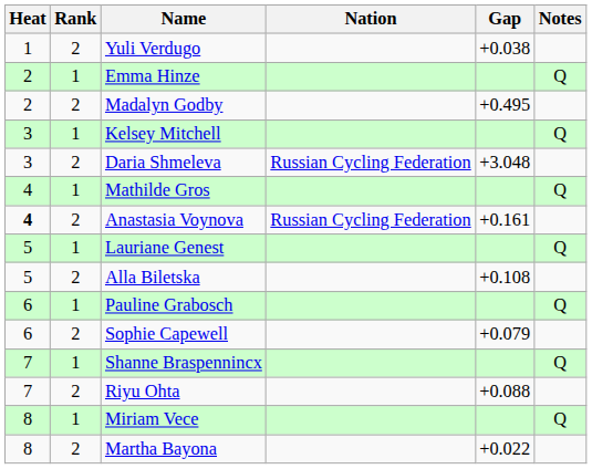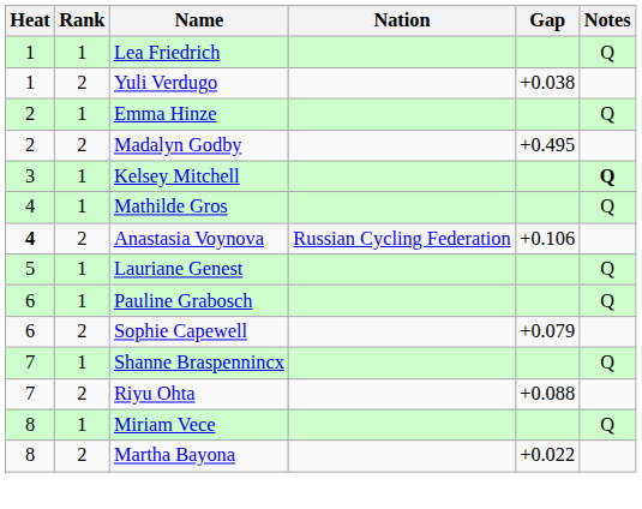 <table class="wikitable sortable" style="text-align:center">
 <tr>
 <th>Heat</th>
 <th>Rank</th>
 <th>Name</th>
 <th>Nation</th>
 <th>Gap</th>
 <th>Notes</th>
+</tr>
+<tr bgcolor=ccffcc>
+<td>1</td>
+<td>1</td>
+<td align=left><a href='#'>Lea Friedrich</a></td>
+<td align=left></td>
+<td></td>
+<td>Q</td>
 </tr>
 <tr>
 <td>1</td>
 <td>2</td>
 <td align=left><a href='#'>Yuli Verdugo</a></td>
 <td align=left></td>
 <td>+0.038</td>
 <td></td>
 </tr>
 <tr bgcolor=ccffcc>
 <td>2</td>
 <td>1</td>
 <td align=left><a href='#'>Emma Hinze</a></td>
 <td align=left></td>
 <td></td>
 <td>Q</td>
 </tr>
 <tr>
 <td>2</td>
 <td>2</td>
 <td align=left><a href='#'>Madalyn Godby</a></td>
 <td align=left></td>
 <td>+0.495</td>
 <td></td>
 </tr>
 <tr bgcolor=ccffcc>
 <td>3</td>
 <td>1</td>
 <td align=left><a href='#'>Kelsey Mitchell</a></td>
 <td align=left></td>
 <td></td>
-<td>Q</td>
-</tr>
-<tr>
-<td>3</td>
-<td>2</td>
-<td align=left><a href='#'>Daria Shmeleva</a></td>
-<td align=left><a href='#'>Russian Cycling Federation</a></td>
-<td>+3.048</td>
-<td></td>
+<td><strong>Q</strong></td>
 </tr>
 <tr bgcolor=ccffcc>
 <td>4</td>
 <td>1</td>
 <td align=left><a href='#'>Mathilde Gros</a></td>
 <td align=left></td>
 <td></td>
 <td>Q</td>
 </tr>
 <tr>
 <td><strong>4</strong></td>
 <td>2</td>
 <td align=left><a href='#'>Anastasia Voynova</a></td>
 <td align=left><a href='#'>Russian Cycling Federation</a></td>
-<td>+0.161</td>
+<td>+0.106</td>
 <td></td>
 </tr>
 <tr bgcolor=ccffcc>
 <td>5</td>
 <td>1</td>
 <td align=left><a href='#'>Lauriane Genest</a></td>
 <td align=left></td>
 <td></td>
 <td>Q</td>
-</tr>
-<tr>
-<td>5</td>
-<td>2</td>
-<td align=left><a href='#'>Alla Biletska</a></td>
-<td align=left></td>
-<td>+0.108</td>
-<td></td>
 </tr>
 <tr bgcolor=ccffcc>
 <td>6</td>
 <td>1</td>
 <td align=left><a href='#'>Pauline Grabosch</a></td>
 <td align=left></td>
 <td></td>
 <td>Q</td>
 </tr>
 <tr>
 <td>6</td>
 <td>2</td>
 <td align=left><a href='#'>Sophie Capewell</a></td>
 <td align=left></td>
 <td>+0.079</td>
 <td></td>
 </tr>
 <tr bgcolor=ccffcc>
 <td>7</td>
 <td>1</td>
 <td align=left><a href='#'>Shanne Braspennincx</a></td>
 <td align=left></td>
 <td></td>
 <td>Q</td>
 </tr>
 <tr>
 <td>7</td>
 <td>2</td>
 <td align=left><a href='#'>Riyu Ohta</a></td>
 <td align=left></td>
 <td>+0.088</td>
 <td></td>
 </tr>
 <tr bgcolor=ccffcc>
 <td>8</td>
 <td>1</td>
 <td align=left><a href='#'>Miriam Vece</a></td>
 <td align=left></td>
 <td></td>
 <td>Q</td>
 </tr>
 <tr>
 <td>8</td>
 <td>2</td>
 <td align=left><a href='#'>Martha Bayona</a></td>
 <td align=left></td>
 <td>+0.022</td>
 <td></td>
 </tr>
 </table>
